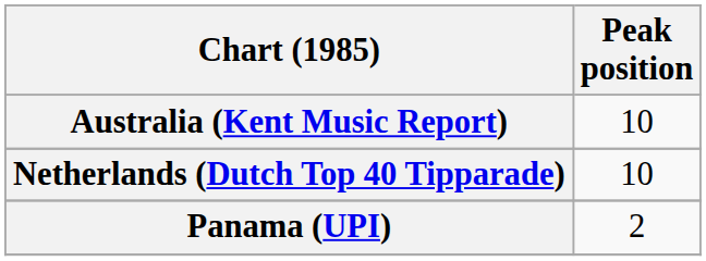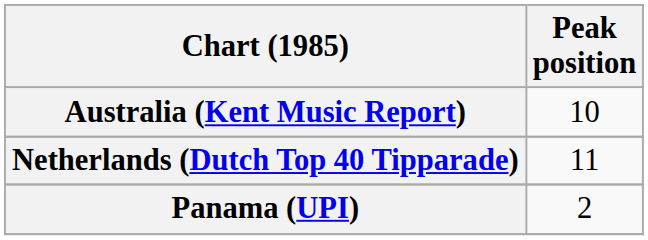 <table class="wikitable sortable plainrowheaders">
 <tr>
 <th align="left">Chart (1985)</th>
 <th align="center">Peak<br>position</th>
 </tr>
 <tr>
 <th scope="row">Australia (<a href='#'>Kent Music Report</a>)</th>
 <td style="text-align:center;">10</td>
 </tr>
 <tr>
 </tr>
 <tr>
 </tr>
 <tr>
 </tr>
 <tr>
 <th scope="row">Netherlands (<a href='#'>Dutch Top 40 Tipparade</a>)</th>
-<td align="center">10</td>
+<td align="center">11</td>
 </tr>
 <tr>
 </tr>
 <tr>
 </tr>
 <tr>
 <th scope="row">Panama (<a href='#'>UPI</a>)</th>
 <td align="center">2</td>
 </tr>
 <tr>
 </tr>
 <tr>
 </tr>
 <tr>
 </tr>
 </table>
